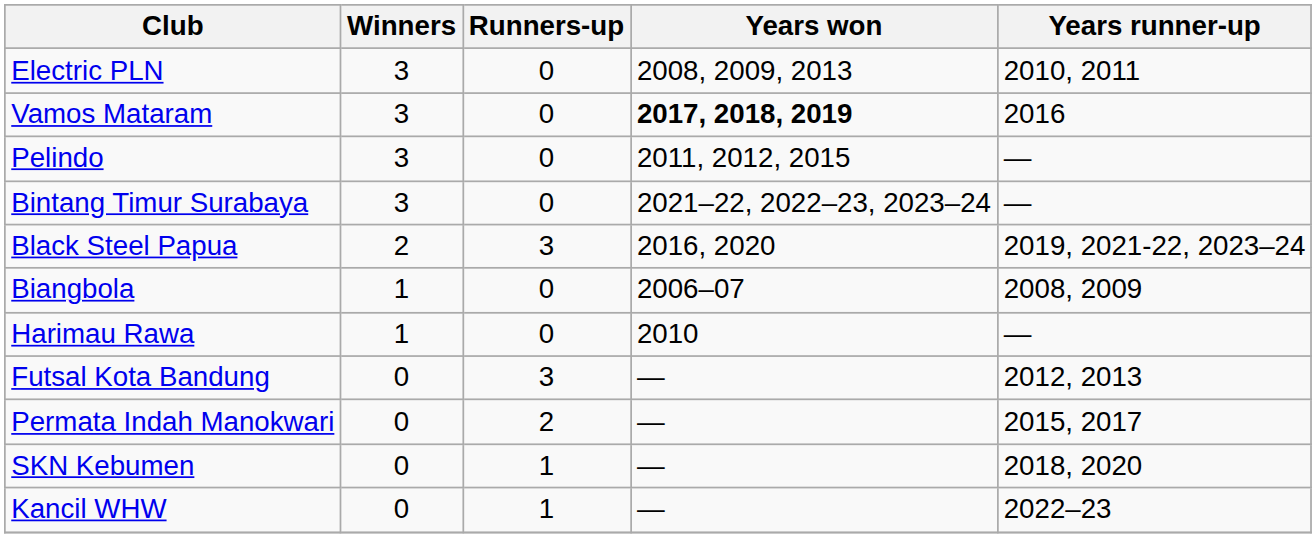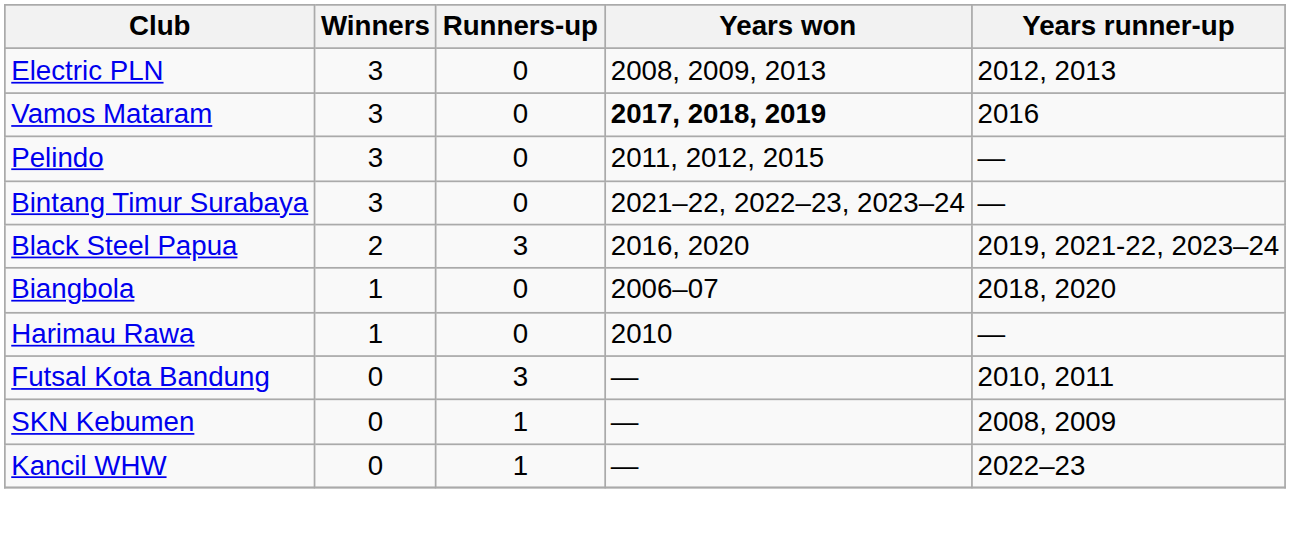 <table class="wikitable sortable" style="text-align: center;">
 <tr>
 <th>Club</th>
 <th>Winners</th>
 <th>Runners-up</th>
 <th>Years won</th>
 <th>Years runner-up</th>
 </tr>
 <tr>
 <td align=left><a href='#'>Electric PLN</a></td>
 <td>3</td>
 <td>0</td>
 <td align=left>2008, 2009, 2013</td>
-<td align=left>2010, 2011</td>
+<td align=left>2012, 2013</td>
 </tr>
 <tr>
 <td align=left><a href='#'>Vamos Mataram</a></td>
 <td>3</td>
 <td>0</td>
 <td align=left><strong>2017, 2018, 2019</strong></td>
 <td align=left>2016</td>
 </tr>
 <tr>
 <td align=left><a href='#'>Pelindo</a></td>
 <td>3</td>
 <td>0</td>
 <td align=left>2011, 2012, 2015</td>
 <td align=left>—</td>
 </tr>
 <tr>
 <td align=left><a href='#'>Bintang Timur Surabaya</a></td>
 <td>3</td>
 <td>0</td>
 <td align=left>2021–22, 2022–23, 2023–24</td>
 <td align=left>—</td>
 </tr>
 <tr>
 <td align=left><a href='#'>Black Steel Papua</a></td>
 <td>2</td>
 <td>3</td>
 <td align=left>2016, 2020</td>
 <td align=left>2019, 2021-22, 2023–24</td>
 </tr>
 <tr>
 <td align=left><a href='#'>Biangbola</a></td>
 <td>1</td>
 <td>0</td>
 <td align=left>2006–07</td>
-<td align=left>2008, 2009</td>
+<td align=left>2018, 2020</td>
 </tr>
 <tr>
 <td align=left><a href='#'>Harimau Rawa</a></td>
 <td>1</td>
 <td>0</td>
 <td align=left>2010</td>
 <td align=left>—</td>
 </tr>
 <tr>
 <td align=left><a href='#'>Futsal Kota Bandung</a></td>
 <td>0</td>
 <td>3</td>
 <td align=left>—</td>
-<td align=left>2012, 2013</td>
-</tr>
-<tr>
-<td align=left><a href='#'>Permata Indah Manokwari</a></td>
-<td>0</td>
-<td>2</td>
-<td align=left>—</td>
-<td align=left>2015, 2017</td>
+<td align=left>2010, 2011</td>
 </tr>
 <tr>
 <td align=left><a href='#'>SKN Kebumen</a></td>
 <td>0</td>
 <td>1</td>
 <td align=left>—</td>
-<td align=left>2018, 2020</td>
+<td align=left>2008, 2009</td>
 </tr>
 <tr>
 <td align=left><a href='#'>Kancil WHW</a></td>
 <td>0</td>
 <td>1</td>
 <td align=left>—</td>
 <td align=left>2022–23</td>
 </tr>
 <tr>
 </tr>
 </table>
